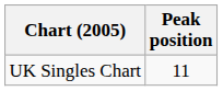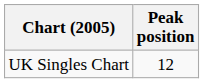 <table class="wikitable sortable">
 <tr>
 <th>Chart (2005)</th>
 <th>Peak<br>position</th>
 </tr>
 <tr>
 <td align="left">UK Singles Chart</td>
-<td style="text-align:center;">11</td>
+<td style="text-align:center;">12</td>
 </tr>
 </table>
